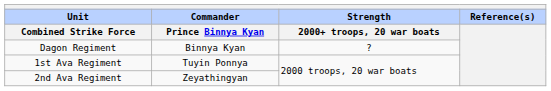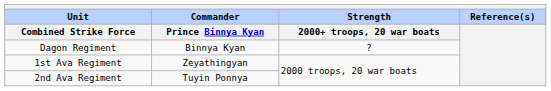 <table class="wikitable collapsible" style="min-width:60em; margin:0.3em auto; font-size:88%;">
 <tr>
 <th colspan=5></th>
 </tr>
 <tr>
 <th style="background-color:#B9D1FF">Unit</th>
 <th style="background-color:#B9D1FF">Commander</th>
 <th style="background-color:#B9D1FF">Strength</th>
 <th style="background-color:#B9D1FF">Reference(s)</th>
 </tr>
 <tr>
 <th colspan="1">Combined Strike Force</th>
 <th colspan="1">Prince <a href='#'>Binnya Kyan</a></th>
 <th colspan="1">2000+ troops, 20 war boats</th>
 <th rowspan="4"></th>
 </tr>
 <tr>
 <td align="center">Dagon Regiment</td>
 <td align="center">Binnya Kyan</td>
 <td align="center">?</td>
 </tr>
 <tr>
 <td align="center">1st Ava Regiment</td>
-<td align="center">Tuyin Ponnya</td>
+<td align="center">Zeyathingyan</td>
 <td rowspan="2">2000 troops, 20 war boats</td>
 </tr>
 <tr>
 <td align="center">2nd Ava Regiment</td>
-<td align="center">Zeyathingyan</td>
+<td align="center">Tuyin Ponnya</td>
 </tr>
 </table>
